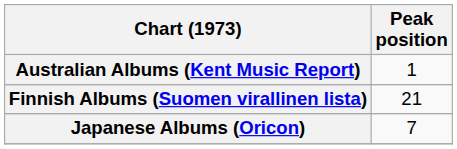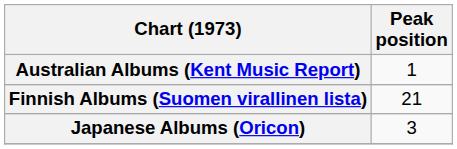 <table class="wikitable sortable plainrowheaders" style="text-align:center">
 <tr>
 <th scope="col">Chart (1973)</th>
 <th scope="col">Peak<br>position</th>
 </tr>
 <tr>
 <th scope="row">Australian Albums (<a href='#'>Kent Music Report</a>)</th>
 <td>1</td>
 </tr>
 <tr>
 </tr>
 <tr>
 <th scope="row">Finnish Albums (<a href='#'>Suomen virallinen lista</a>)</th>
 <td>21</td>
 </tr>
 <tr>
 </tr>
 <tr>
 <th scope="row">Japanese Albums (<a href='#'>Oricon</a>)</th>
-<td>7</td>
+<td>3</td>
 </tr>
 <tr>
 </tr>
 <tr>
 </tr>
 <tr>
 </tr>
 </table>
